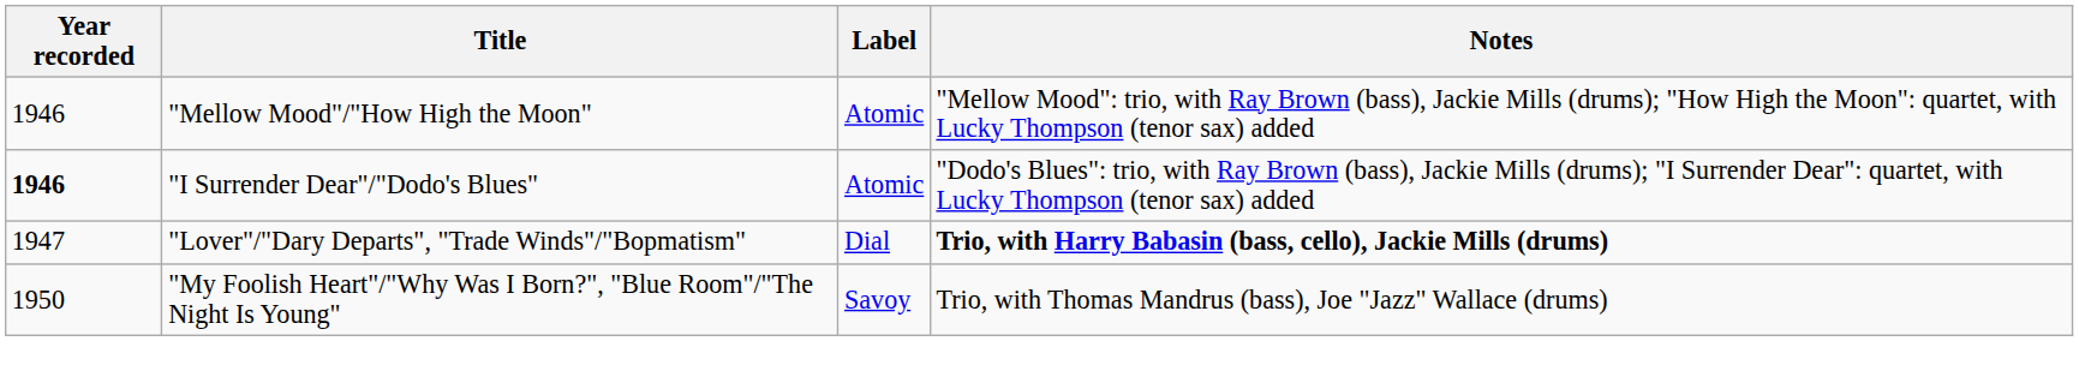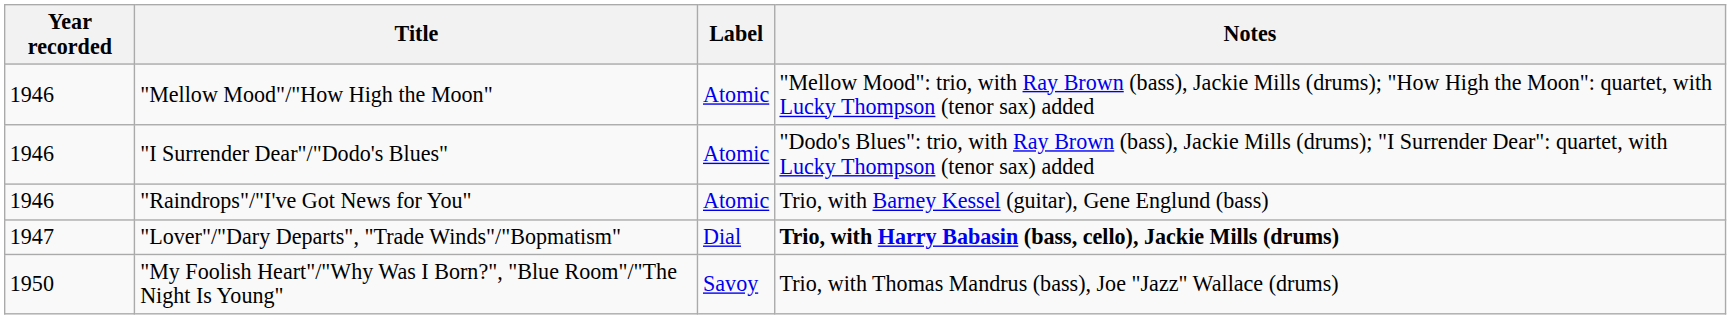 <table class="wikitable sortable">
 <tr>
 <th>Year recorded</th>
 <th>Title</th>
 <th>Label</th>
 <th>Notes</th>
 </tr>
 <tr>
 <td>1946</td>
 <td>"Mellow Mood"/"How High the Moon"</td>
 <td><a href='#'>Atomic</a></td>
 <td>"Mellow Mood": trio, with <a href='#'>Ray Brown</a> (bass), Jackie Mills (drums); "How High the Moon": quartet, with <a href='#'>Lucky Thompson</a> (tenor sax) added</td>
 </tr>
 <tr>
-<td><strong>1946</strong></td>
+<td>1946</td>
 <td>"I Surrender Dear"/"Dodo's Blues"</td>
 <td><a href='#'>Atomic</a></td>
 <td>"Dodo's Blues": trio, with <a href='#'>Ray Brown</a> (bass), Jackie Mills (drums); "I Surrender Dear": quartet, with <a href='#'>Lucky Thompson</a> (tenor sax) added</td>
+</tr>
+<tr>
+<td>1946</td>
+<td>"Raindrops"/"I've Got News for You"</td>
+<td><a href='#'>Atomic</a></td>
+<td>Trio, with <a href='#'>Barney Kessel</a> (guitar), Gene Englund (bass)</td>
 </tr>
 <tr>
 <td>1947</td>
 <td>"Lover"/"Dary Departs", "Trade Winds"/"Bopmatism"</td>
 <td><a href='#'>Dial</a></td>
 <td><strong>Trio, with <a href='#'>Harry Babasin</a> (bass, cello), Jackie Mills (drums)</strong></td>
 </tr>
 <tr>
 <td>1950</td>
 <td>"My Foolish Heart"/"Why Was I Born?", "Blue Room"/"The Night Is Young"</td>
 <td><a href='#'>Savoy</a></td>
 <td>Trio, with Thomas Mandrus (bass), Joe "Jazz" Wallace (drums)</td>
 </tr>
 </table>
